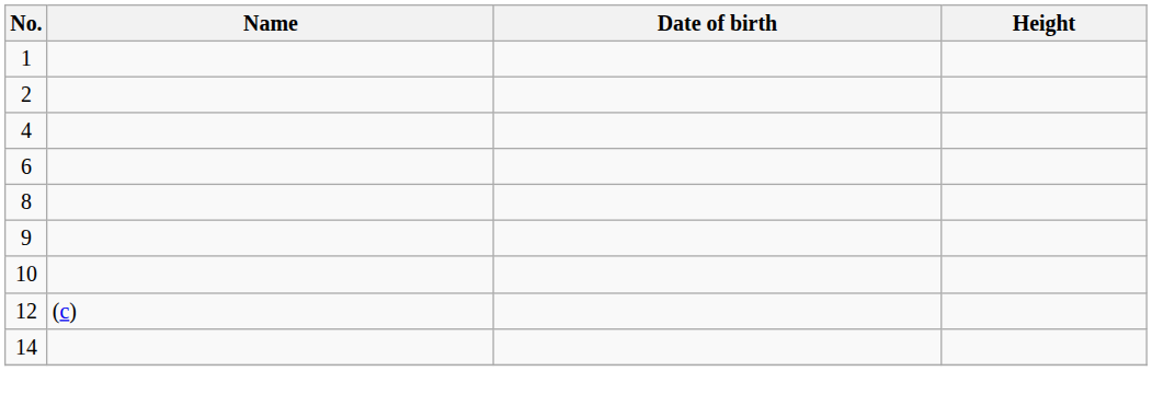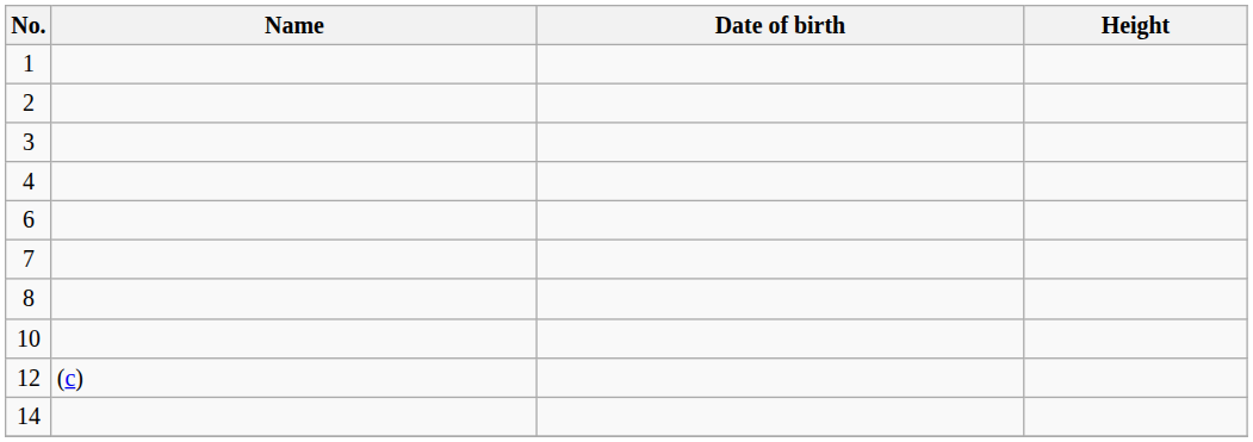 <table class="wikitable sortable" style="font-size:95%; text-align:center;">
 <tr>
 <th>No.</th>
 <th style="width:20em">Name</th>
 <th style="width:20em">Date of birth</th>
 <th style="width:9em">Height</th>
 </tr>
 <tr>
 <td>1</td>
 <td align=left> </td>
 <td align=right></td>
 <td></td>
 </tr>
 <tr>
 <td>2</td>
 <td align=left> </td>
 <td align=right></td>
 <td></td>
 </tr>
 <tr>
+<td>3</td>
+<td align=left> </td>
+<td align=right></td>
+<td></td>
+</tr>
+<tr>
 <td>4</td>
 <td align=left> </td>
 <td align=right></td>
 <td></td>
 </tr>
 <tr>
 <td>6</td>
 <td align=left> </td>
 <td align=right></td>
 <td></td>
 </tr>
 <tr>
-<td>8</td>
+<td>7</td>
 <td align=left> </td>
 <td align=right></td>
 <td></td>
 </tr>
 <tr>
-<td>9</td>
+<td>8</td>
 <td align=left> </td>
 <td align=right></td>
 <td></td>
 </tr>
 <tr>
 <td>10</td>
 <td align=left> </td>
 <td align=right></td>
 <td></td>
 </tr>
 <tr>
 <td>12</td>
 <td align=left>  (<a href='#'>c</a>)</td>
 <td align=right></td>
 <td></td>
 </tr>
 <tr>
 <td>14</td>
 <td align=left> </td>
 <td align=right></td>
 <td></td>
 </tr>
 <tr>
 </tr>
 </table>
